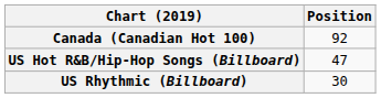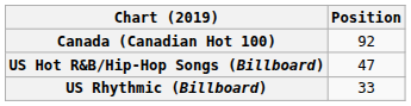 <table class="wikitable sortable plainrowheaders" style="text-align:center">
 <tr>
 <th scope="col">Chart (2019)</th>
 <th scope="col">Position</th>
 </tr>
 <tr>
 <th scope="row">Canada (Canadian Hot 100)</th>
 <td>92</td>
 </tr>
 <tr>
 <th scope="row">US Hot R&B/Hip-Hop Songs (<em>Billboard</em>)</th>
 <td>47</td>
 </tr>
 <tr>
 <th scope="row">US Rhythmic (<em>Billboard</em>)</th>
-<td>30</td>
+<td>33</td>
 </tr>
 </table>
